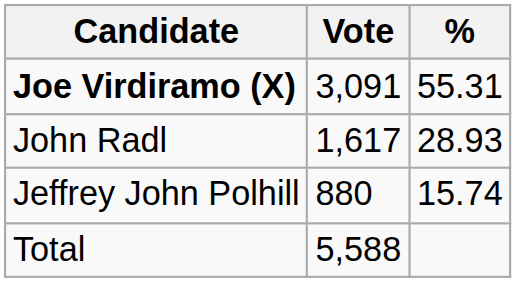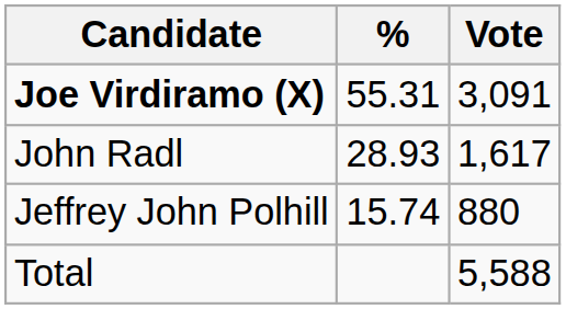 <table class="wikitable">
 <tr>
 <th bgcolor="#DDDDFF">Candidate</th>
+<th bgcolor="#DDDDFF">%</th>
 <th bgcolor="#DDDDFF">Vote</th>
-<th bgcolor="#DDDDFF">%</th>
 </tr>
 <tr>
 <td><strong>Joe Virdiramo (X)</strong></td>
+<td>55.31</td>
 <td>3,091</td>
-<td>55.31</td>
 </tr>
 <tr>
 <td>John Radl</td>
+<td>28.93</td>
 <td>1,617</td>
-<td>28.93</td>
 </tr>
 <tr>
 <td>Jeffrey John Polhill</td>
+<td>15.74</td>
 <td>880</td>
-<td>15.74</td>
 </tr>
 <tr>
 <td>Total</td>
+<td></td>
 <td>5,588</td>
-<td></td>
 </tr>
 </table>
